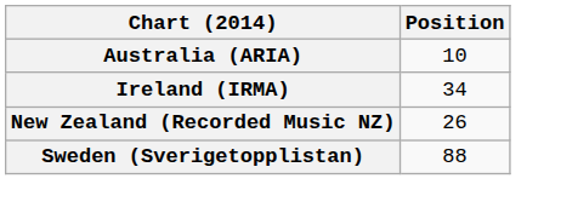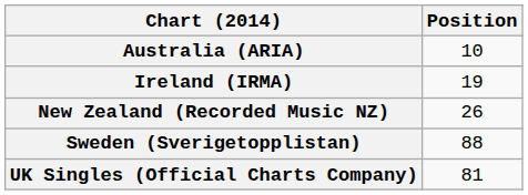 <table class="wikitable sortable plainrowheaders" style="text-align:center">
 <tr>
 <th>Chart (2014)</th>
 <th>Position</th>
 </tr>
 <tr>
 <th scope=row>Australia (ARIA)</th>
 <td>10</td>
 </tr>
 <tr>
 <th scope=row>Ireland (IRMA)</th>
-<td>34</td>
+<td>19</td>
 </tr>
 <tr>
 <th scope="row">New Zealand (Recorded Music NZ)</th>
 <td>26</td>
 </tr>
 <tr>
 <th scope="row">Sweden (Sverigetopplistan)</th>
 <td>88</td>
 </tr>
+<tr>
+<th scope="row">UK Singles (Official Charts Company)</th>
+<td>81</td>
+</tr>
 </table>
